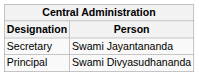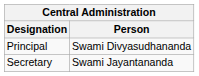 <table class="wikitable">
 <tr>
 <th colspan="2">Central Administration</th>
 </tr>
 <tr>
 <th>Designation</th>
 <th>Person</th>
 </tr>
 <tr>
+<td>Principal</td>
+<td>Swami Divyasudhananda</td>
+</tr>
+<tr>
 <td>Secretary</td>
 <td>Swami Jayantananda</td>
 </tr>
-<tr>
-<td>Principal</td>
-<td>Swami Divyasudhananda</td>
-</tr>
 </table>
